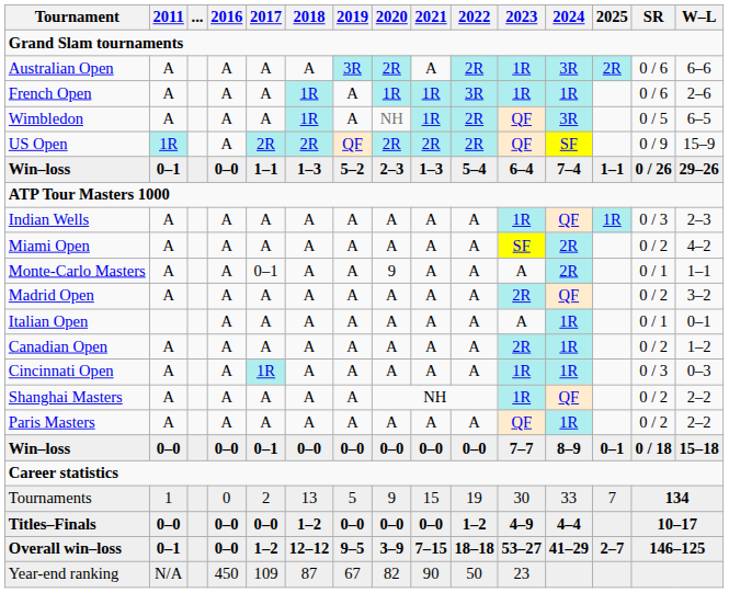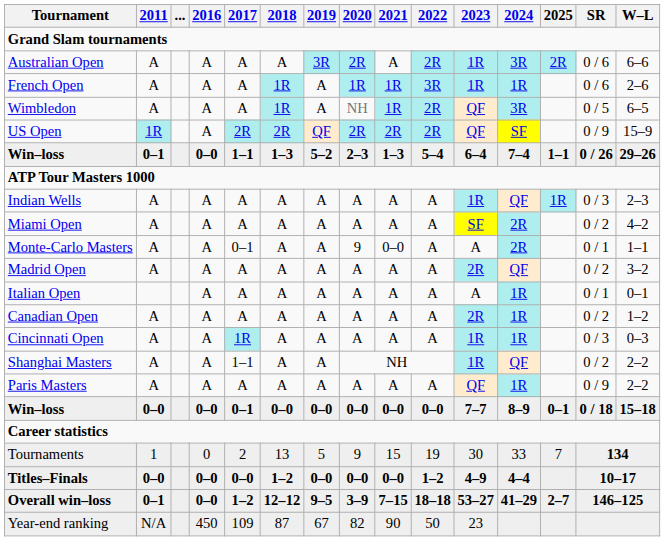 <table class=wikitable style=text-align:center>
 <tr>
 <th>Tournament</th>
 <th><a href='#'>2011</a></th>
 <th>...</th>
 <th><a href='#'>2016</a></th>
 <th><a href='#'>2017</a></th>
 <th><a href='#'>2018</a></th>
 <th><a href='#'>2019</a></th>
 <th><a href='#'>2020</a></th>
 <th><a href='#'>2021</a></th>
 <th><a href='#'>2022</a></th>
 <th><a href='#'>2023</a></th>
 <th><a href='#'>2024</a></th>
 <th>2025</th>
 <th>SR</th>
 <th>W–L</th>
 </tr>
 <tr>
 <td colspan="15" align="left"><strong>Grand Slam tournaments</strong></td>
 </tr>
 <tr>
 <td align=left><a href='#'>Australian Open</a></td>
 <td>A</td>
 <td></td>
 <td>A</td>
 <td>A</td>
 <td>A</td>
 <td bgcolor=afeeee><a href='#'>3R</a></td>
 <td bgcolor=afeeee><a href='#'>2R</a></td>
 <td>A</td>
 <td bgcolor=afeeee><a href='#'>2R</a></td>
 <td bgcolor=afeeee><a href='#'>1R</a></td>
 <td bgcolor=afeeee><a href='#'>3R</a></td>
 <td bgcolor=afeeee><a href='#'>2R</a></td>
 <td>0 / 6</td>
 <td>6–6</td>
 </tr>
 <tr>
 <td align=left><a href='#'>French Open</a></td>
 <td>A</td>
 <td></td>
 <td>A</td>
 <td>A</td>
 <td bgcolor=afeeee><a href='#'>1R</a></td>
 <td>A</td>
 <td bgcolor=afeeee><a href='#'>1R</a></td>
 <td bgcolor=afeeee><a href='#'>1R</a></td>
 <td bgcolor=afeeee><a href='#'>3R</a></td>
 <td bgcolor=afeeee><a href='#'>1R</a></td>
 <td bgcolor=afeeee><a href='#'>1R</a></td>
 <td></td>
 <td>0 / 6</td>
 <td>2–6</td>
 </tr>
 <tr>
 <td align=left><a href='#'>Wimbledon</a></td>
 <td>A</td>
 <td></td>
 <td>A</td>
 <td>A</td>
 <td bgcolor=afeeee><a href='#'>1R</a></td>
 <td>A</td>
 <td style=color:#767676>NH</td>
 <td bgcolor=afeeee><a href='#'>1R</a></td>
 <td bgcolor=afeeee><a href='#'>2R</a></td>
 <td bgcolor=ffebcd><a href='#'>QF</a></td>
 <td bgcolor=afeeee><a href='#'>3R</a></td>
 <td></td>
 <td>0 / 5</td>
 <td>6–5</td>
 </tr>
 <tr>
 <td align=left><a href='#'>US Open</a></td>
 <td bgcolor=afeeee><a href='#'>1R</a></td>
 <td></td>
 <td>A</td>
 <td bgcolor=afeeee><a href='#'>2R</a></td>
 <td bgcolor=afeeee><a href='#'>2R</a></td>
 <td bgcolor=ffebcd><a href='#'>QF</a></td>
 <td bgcolor=afeeee><a href='#'>2R</a></td>
 <td bgcolor=afeeee><a href='#'>2R</a></td>
 <td bgcolor=afeeee><a href='#'>2R</a></td>
 <td bgcolor=ffebcd><a href='#'>QF</a></td>
 <td bgcolor=yellow><a href='#'>SF</a></td>
 <td></td>
 <td>0 / 9</td>
 <td>15–9</td>
 </tr>
 <tr style=font-weight:bold;background:#efefef>
 <td style=text-align:left>Win–loss</td>
 <td>0–1</td>
 <td></td>
 <td>0–0</td>
 <td>1–1</td>
 <td>1–3</td>
 <td>5–2</td>
 <td>2–3</td>
 <td>1–3</td>
 <td>5–4</td>
 <td>6–4</td>
 <td>7–4</td>
 <td>1–1</td>
 <td>0 / 26</td>
 <td>29–26</td>
 </tr>
 <tr>
 <td colspan="15" align="left"><strong>ATP Tour Masters 1000</strong></td>
 </tr>
 <tr>
 <td align=left><a href='#'>Indian Wells</a></td>
 <td>A</td>
 <td></td>
 <td>A</td>
 <td>A</td>
 <td>A</td>
 <td>A</td>
 <td>A</td>
 <td>A</td>
 <td>A</td>
 <td bgcolor= afeeee><a href='#'>1R</a></td>
 <td bgcolor=ffebcd><a href='#'>QF</a></td>
 <td bgcolor= afeeee><a href='#'>1R</a></td>
 <td>0 / 3</td>
 <td>2–3</td>
 </tr>
 <tr>
 <td align=left><a href='#'>Miami Open</a></td>
 <td>A</td>
 <td></td>
 <td>A</td>
 <td>A</td>
 <td>A</td>
 <td>A</td>
 <td>A</td>
 <td>A</td>
 <td>A</td>
 <td bgcolor=yellow><a href='#'>SF</a></td>
 <td bgcolor="afeeee"><a href='#'>2R</a></td>
 <td></td>
 <td>0 / 2</td>
 <td>4–2</td>
 </tr>
 <tr>
 <td align=left><a href='#'>Monte-Carlo Masters</a></td>
 <td>A</td>
 <td></td>
 <td>A</td>
 <td>0–1</td>
 <td>A</td>
 <td>A</td>
 <td>9</td>
-<td>A</td>
+<td>0–0</td>
 <td>A</td>
 <td>A</td>
 <td bgcolor="afeeee"><a href='#'>2R</a></td>
 <td></td>
 <td>0 / 1</td>
 <td>1–1</td>
 </tr>
 <tr>
 <td align=left><a href='#'>Madrid Open</a></td>
 <td>A</td>
 <td></td>
 <td>A</td>
 <td>A</td>
 <td>A</td>
 <td>A</td>
 <td>A</td>
 <td>A</td>
 <td>A</td>
 <td bgcolor= afeeee><a href='#'>2R</a></td>
 <td bgcolor= "ffebcd"><a href='#'>QF</a></td>
 <td></td>
 <td>0 / 2</td>
 <td>3–2</td>
 </tr>
 <tr>
 <td align=left><a href='#'>Italian Open</a></td>
 <td></td>
 <td></td>
 <td>A</td>
 <td>A</td>
 <td>A</td>
 <td>A</td>
 <td>A</td>
 <td>A</td>
 <td>A</td>
 <td>A</td>
 <td bgcolor= afeeee><a href='#'>1R</a></td>
 <td></td>
 <td>0 / 1</td>
 <td>0–1</td>
 </tr>
 <tr>
 <td align=left><a href='#'>Canadian Open</a></td>
 <td>A</td>
 <td></td>
 <td>A</td>
 <td>A</td>
 <td>A</td>
 <td>A</td>
 <td>A</td>
 <td>A</td>
 <td>A</td>
 <td bgcolor= afeeee><a href='#'>2R</a></td>
 <td bgcolor= afeeee><a href='#'>1R</a></td>
 <td></td>
 <td>0 / 2</td>
 <td>1–2</td>
 </tr>
 <tr>
 <td align=left><a href='#'>Cincinnati Open</a></td>
 <td>A</td>
 <td></td>
 <td>A</td>
 <td bgcolor=afeeee><a href='#'>1R</a></td>
 <td>A</td>
 <td>A</td>
 <td>A</td>
 <td>A</td>
 <td>A</td>
 <td bgcolor= afeeee><a href='#'>1R</a></td>
 <td bgcolor= afeeee><a href='#'>1R</a></td>
 <td></td>
 <td>0 / 3</td>
 <td>0–3</td>
 </tr>
 <tr>
 <td align=left><a href='#'>Shanghai Masters</a></td>
 <td>A</td>
 <td></td>
 <td>A</td>
-<td>A</td>
+<td>1–1</td>
 <td>A</td>
 <td>A</td>
 <td colspan=3>NH</td>
 <td bgcolor= afeeee><a href='#'>1R</a></td>
 <td bgcolor= ffebcd><a href='#'>QF</a></td>
 <td></td>
 <td>0 / 2</td>
 <td>2–2</td>
 </tr>
 <tr>
 <td align=left><a href='#'>Paris Masters</a></td>
 <td>A</td>
 <td></td>
 <td>A</td>
 <td>A</td>
 <td>A</td>
 <td>A</td>
 <td>A</td>
 <td>A</td>
 <td>A</td>
 <td bgcolor=ffebcd><a href='#'>QF</a></td>
 <td bgcolor= afeeee><a href='#'>1R</a></td>
 <td></td>
-<td>0 / 2</td>
+<td>0 / 9</td>
 <td>2–2</td>
 </tr>
 <tr style=font-weight:bold;background:#efefef>
 <td style=text-align:left>Win–loss</td>
 <td>0–0</td>
 <td></td>
 <td>0–0</td>
 <td>0–1</td>
 <td>0–0</td>
 <td>0–0</td>
 <td>0–0</td>
 <td>0–0</td>
 <td>0–0</td>
 <td>7–7</td>
 <td>8–9</td>
 <td>0–1</td>
 <td>0 / 18</td>
 <td>15–18</td>
 </tr>
 <tr>
 <td colspan="15" align="left"><strong>Career statistics</strong></td>
 </tr>
 <tr bgcolor=efefef>
 <td align=left>Tournaments</td>
 <td>1</td>
 <td></td>
 <td>0</td>
 <td>2</td>
 <td>13</td>
 <td>5</td>
 <td>9</td>
 <td>15</td>
 <td>19</td>
 <td>30</td>
 <td>33</td>
 <td>7</td>
 <td colspan="2"><strong>134</strong></td>
 </tr>
 <tr style=font-weight:bold;background:#efefef>
 <td style=text-align:left>Titles–Finals</td>
 <td>0–0</td>
 <td></td>
 <td>0–0</td>
 <td>0–0</td>
 <td>1–2</td>
 <td>0–0</td>
 <td>0–0</td>
 <td>0–0</td>
 <td>1–2</td>
 <td>4–9</td>
 <td>4–4</td>
 <td></td>
 <td colspan="2">10–17</td>
 </tr>
 <tr style=font-weight:bold;background:#efefef>
 <td style=text-align:left>Overall win–loss</td>
 <td>0–1</td>
 <td></td>
 <td>0–0</td>
 <td>1–2</td>
 <td>12–12</td>
 <td>9–5</td>
 <td>3–9</td>
 <td>7–15</td>
 <td>18–18</td>
 <td>53–27</td>
 <td>41–29</td>
 <td>2–7</td>
 <td colspan="2">146–125</td>
 </tr>
 <tr bgcolor=efefef>
 <td align=left>Year-end ranking</td>
 <td>N/A</td>
 <td></td>
 <td>450</td>
 <td>109</td>
 <td>87</td>
 <td>67</td>
 <td>82</td>
 <td>90</td>
 <td>50</td>
 <td>23</td>
 <td></td>
 <td></td>
 <td colspan="2"><strong></strong></td>
 </tr>
 </table>
